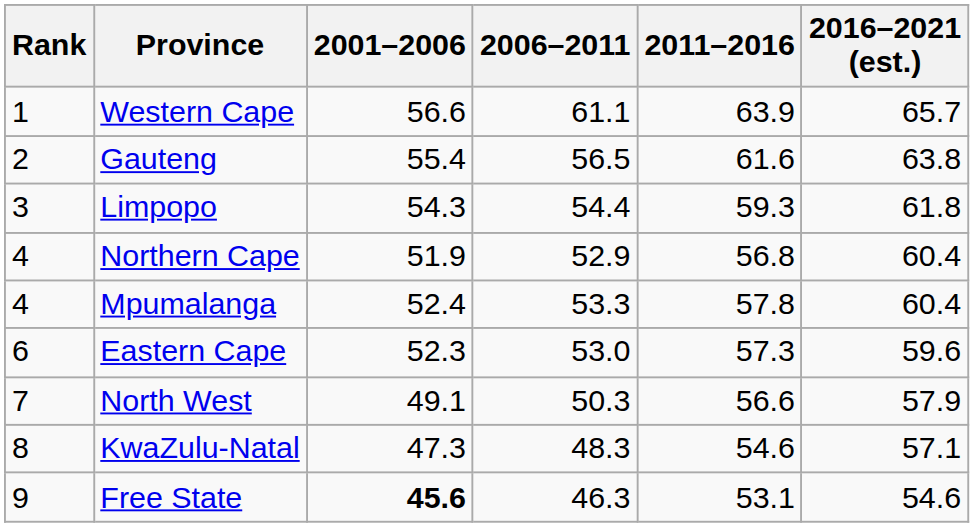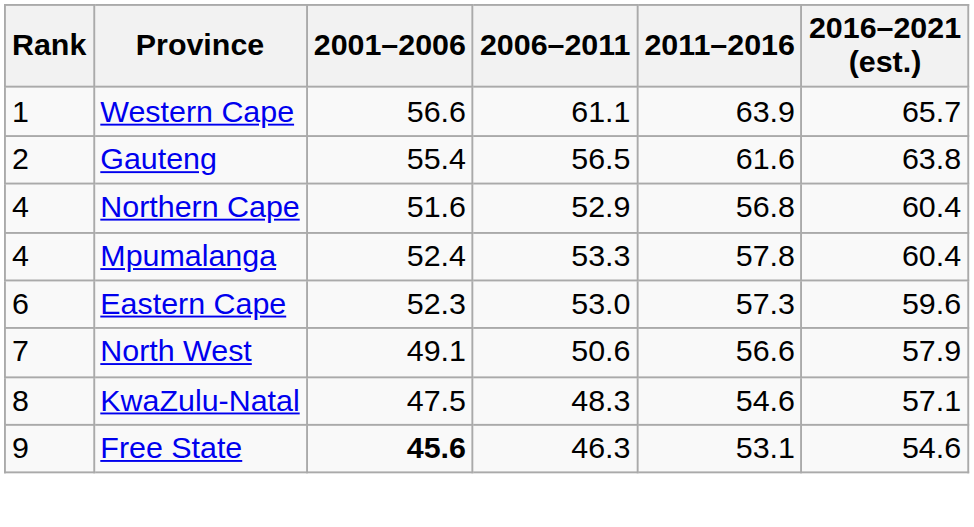 <table class="wikitable sortable">
 <tr>
 <th>Rank</th>
 <th>Province</th>
 <th>2001–2006</th>
 <th>2006–2011</th>
 <th>2011–2016</th>
 <th>2016–2021<br>(est.)</th>
 </tr>
 <tr>
 <td>1</td>
 <td><a href='#'>Western Cape</a></td>
 <td style="text-align:right">56.6</td>
 <td style="text-align:right">61.1</td>
 <td style="text-align:right">63.9</td>
 <td style="text-align:right">65.7</td>
 </tr>
 <tr>
 <td>2</td>
 <td><a href='#'>Gauteng</a></td>
 <td style="text-align:right">55.4</td>
 <td style="text-align:right">56.5</td>
 <td style="text-align:right">61.6</td>
 <td style="text-align:right">63.8</td>
 </tr>
 <tr>
-<td>3</td>
-<td><a href='#'>Limpopo</a></td>
-<td style="text-align:right">54.3</td>
-<td style="text-align:right">54.4</td>
-<td style="text-align:right">59.3</td>
-<td style="text-align:right">61.8</td>
-</tr>
-<tr>
 <td>4</td>
 <td><a href='#'>Northern Cape</a></td>
-<td style="text-align:right">51.9</td>
+<td style="text-align:right">51.6</td>
 <td style="text-align:right">52.9</td>
 <td style="text-align:right">56.8</td>
 <td style="text-align:right">60.4</td>
 </tr>
 <tr>
 <td>4</td>
 <td><a href='#'>Mpumalanga</a></td>
 <td style="text-align:right">52.4</td>
 <td style="text-align:right">53.3</td>
 <td style="text-align:right">57.8</td>
 <td style="text-align:right">60.4</td>
 </tr>
 <tr>
 <td>6</td>
 <td><a href='#'>Eastern Cape</a></td>
 <td style="text-align:right">52.3</td>
 <td style="text-align:right">53.0</td>
 <td style="text-align:right">57.3</td>
 <td style="text-align:right">59.6</td>
 </tr>
 <tr>
 <td>7</td>
 <td><a href='#'>North West</a></td>
 <td style="text-align:right">49.1</td>
-<td style="text-align:right">50.3</td>
+<td style="text-align:right">50.6</td>
 <td style="text-align:right">56.6</td>
 <td style="text-align:right">57.9</td>
 </tr>
 <tr>
 <td>8</td>
 <td><a href='#'>KwaZulu-Natal</a></td>
-<td style="text-align:right">47.3</td>
+<td style="text-align:right">47.5</td>
 <td style="text-align:right">48.3</td>
 <td style="text-align:right">54.6</td>
 <td style="text-align:right">57.1</td>
 </tr>
 <tr>
 <td>9</td>
 <td><a href='#'>Free State</a></td>
 <td style="text-align:right"><strong>45.6</strong></td>
 <td style="text-align:right">46.3</td>
 <td style="text-align:right">53.1</td>
 <td style="text-align:right">54.6</td>
 </tr>
 </table>
